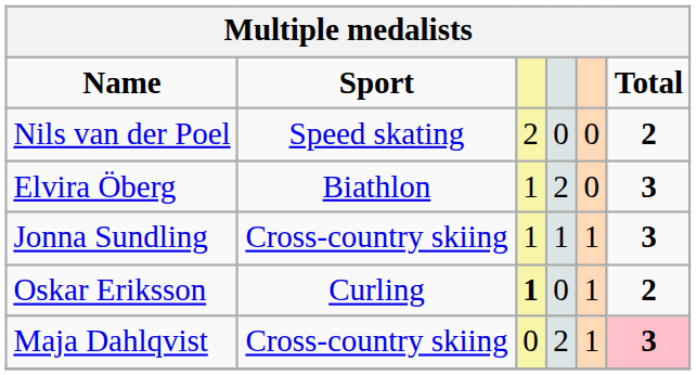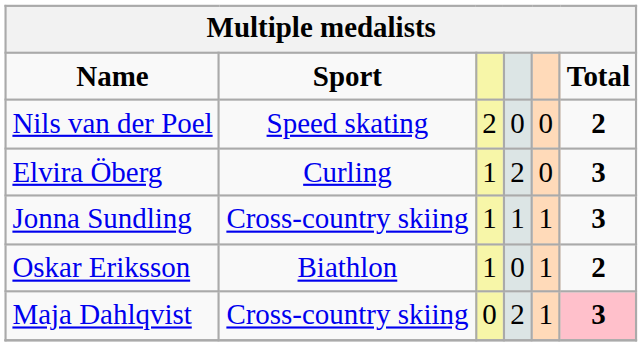 <table class="wikitable" style="font-size:85%; float:right">
 <tr style="background:#efefef;">
 <th colspan=7>Multiple medalists</th>
 </tr>
 <tr align=center>
 <td><strong>Name</strong></td>
 <td><strong>Sport</strong></td>
 <td bgcolor=#f7f6a8></td>
 <td bgcolor=#dce5e5></td>
 <td bgcolor=#ffdab9></td>
 <td><strong>Total</strong></td>
 </tr>
 <tr align=center>
 <td align=left><a href='#'>Nils van der Poel</a></td>
 <td><a href='#'>Speed skating</a></td>
 <td style="background:#F7F6A8;">2</td>
 <td style="background:#DCE5E5;">0</td>
 <td style="background:#FFDAB9;">0</td>
 <td><strong>2</strong></td>
 </tr>
 <tr align=center>
 <td align=left><a href='#'>Elvira Öberg</a></td>
-<td><a href='#'>Biathlon</a></td>
+<td><a href='#'>Curling</a></td>
 <td style="background:#F7F6A8;">1</td>
 <td style="background:#DCE5E5;">2</td>
 <td style="background:#FFDAB9;">0</td>
 <td><strong>3</strong></td>
 </tr>
 <tr align=center>
 <td align=left><a href='#'>Jonna Sundling</a></td>
 <td><a href='#'>Cross-country skiing</a></td>
 <td style="background:#F7F6A8;">1</td>
 <td style="background:#DCE5E5;">1</td>
 <td style="background:#FFDAB9;">1</td>
 <td><strong>3</strong></td>
 </tr>
 <tr align=center>
 <td align=left><a href='#'>Oskar Eriksson</a></td>
-<td><a href='#'>Curling</a></td>
-<td style="background:#F7F6A8;"><strong>1</strong></td>
+<td><a href='#'>Biathlon</a></td>
+<td style="background:#F7F6A8;">1</td>
 <td style="background:#DCE5E5;">0</td>
 <td style="background:#FFDAB9;">1</td>
 <td><strong>2</strong></td>
 </tr>
 <tr align=center>
 <td align=left><a href='#'>Maja Dahlqvist</a></td>
 <td><a href='#'>Cross-country skiing</a></td>
 <td style="background:#F7F6A8;">0</td>
 <td style="background:#DCE5E5;">2</td>
 <td style="background:#FFDAB9;">1</td>
 <td style="background: pink;"><strong>3</strong></td>
 </tr>
 <tr align=center>
 </tr>
 </table>
